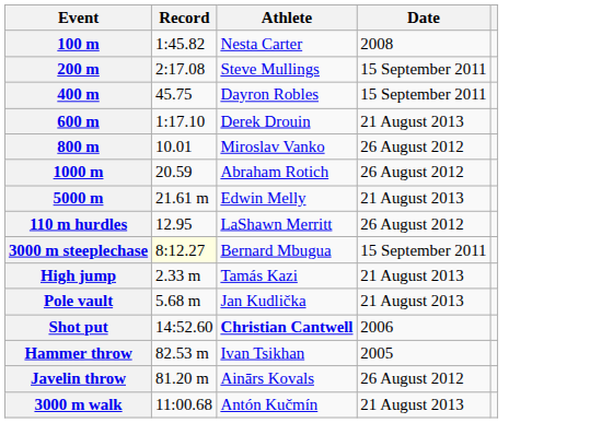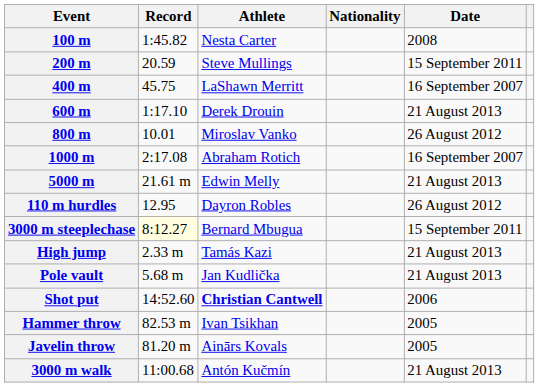 <table class="wikitable plainrowheaders sticky-header">
 <tr>
 <th scope="col">Event</th>
 <th scope="col">Record</th>
 <th scope="col">Athlete</th>
+<th scope="col">Nationality</th>
 <th scope="col">Date</th>
 <th scope="col"></th>
 </tr>
 <tr>
 <th scope="row"><a href='#'>100 m</a></th>
 <td>1:45.82</td>
 <td><a href='#'>Nesta Carter</a></td>
+<td></td>
 <td>2008</td>
 <td></td>
 </tr>
 <tr>
 <th scope="row"><a href='#'>200 m</a></th>
-<td>2:17.08</td>
+<td>20.59</td>
 <td><a href='#'>Steve Mullings</a></td>
+<td></td>
 <td>15 September 2011</td>
 <td></td>
 </tr>
 <tr>
 <th scope="row"><a href='#'>400 m</a></th>
 <td>45.75</td>
-<td><a href='#'>Dayron Robles</a></td>
-<td>15 September 2011</td>
+<td><a href='#'>LaShawn Merritt</a></td>
+<td></td>
+<td>16 September 2007</td>
 <td></td>
 </tr>
 <tr>
 <th scope="row"><a href='#'>600 m</a></th>
 <td>1:17.10</td>
 <td><a href='#'>Derek Drouin</a></td>
+<td></td>
 <td>21 August 2013</td>
 <td></td>
 </tr>
 <tr>
 <th scope="row"><a href='#'>800 m</a></th>
 <td>10.01 </td>
 <td><a href='#'>Miroslav Vanko</a></td>
+<td></td>
 <td>26 August 2012</td>
 <td></td>
 </tr>
 <tr>
 <th scope="row"><a href='#'>1000 m</a></th>
-<td>20.59</td>
+<td>2:17.08</td>
 <td><a href='#'>Abraham Rotich</a></td>
-<td>26 August 2012</td>
+<td></td>
+<td>16 September 2007</td>
 <td></td>
 </tr>
 <tr>
 <th scope="row"><a href='#'>5000 m</a></th>
 <td>21.61 m</td>
 <td><a href='#'>Edwin Melly</a></td>
+<td></td>
 <td>21 August 2013</td>
 <td></td>
 </tr>
 <tr>
 <th scope="row"><a href='#'>110 m hurdles</a></th>
 <td>12.95</td>
-<td><a href='#'>LaShawn Merritt</a></td>
+<td><a href='#'>Dayron Robles</a></td>
+<td></td>
 <td>26 August 2012</td>
 <td></td>
 </tr>
 <tr>
 <th scope="row"><a href='#'>3000 m steeplechase</a></th>
 <td style="background: lightyellow;">8:12.27</td>
 <td><a href='#'>Bernard Mbugua</a></td>
+<td></td>
 <td>15 September 2011</td>
 <td></td>
 </tr>
 <tr>
 <th scope="row"><a href='#'>High jump</a></th>
 <td>2.33 m</td>
 <td><a href='#'>Tamás Kazi</a></td>
+<td></td>
 <td>21 August 2013</td>
 <td></td>
 </tr>
 <tr>
 <th scope="row"><a href='#'>Pole vault</a></th>
 <td>5.68 m</td>
 <td><a href='#'>Jan Kudlička</a></td>
+<td></td>
 <td>21 August 2013</td>
 <td></td>
 </tr>
 <tr>
 <th scope="row"><a href='#'>Shot put</a></th>
 <td>14:52.60</td>
 <td><strong><a href='#'>Christian Cantwell</a></strong></td>
+<td></td>
 <td>2006</td>
 <td></td>
 </tr>
 <tr>
 <th scope="row"><a href='#'>Hammer throw</a></th>
 <td>82.53 m</td>
 <td><a href='#'>Ivan Tsikhan</a></td>
+<td></td>
 <td>2005</td>
 <td></td>
 </tr>
 <tr>
 <th scope="row"><a href='#'>Javelin throw</a></th>
 <td>81.20 m</td>
 <td><a href='#'>Ainārs Kovals</a></td>
-<td>26 August 2012</td>
+<td></td>
+<td>2005</td>
 <td></td>
 </tr>
 <tr>
 <th scope="row"><a href='#'>3000 m walk</a></th>
 <td>11:00.68</td>
 <td><a href='#'>Antón Kučmín</a></td>
+<td></td>
 <td>21 August 2013</td>
 <td></td>
 </tr>
 </table>
